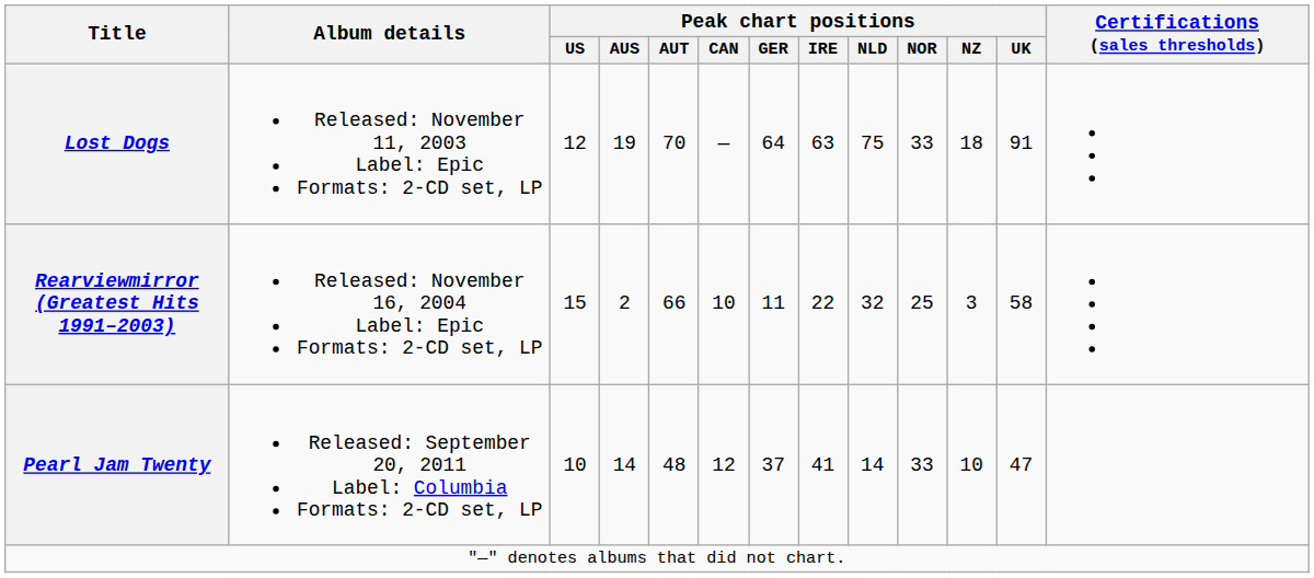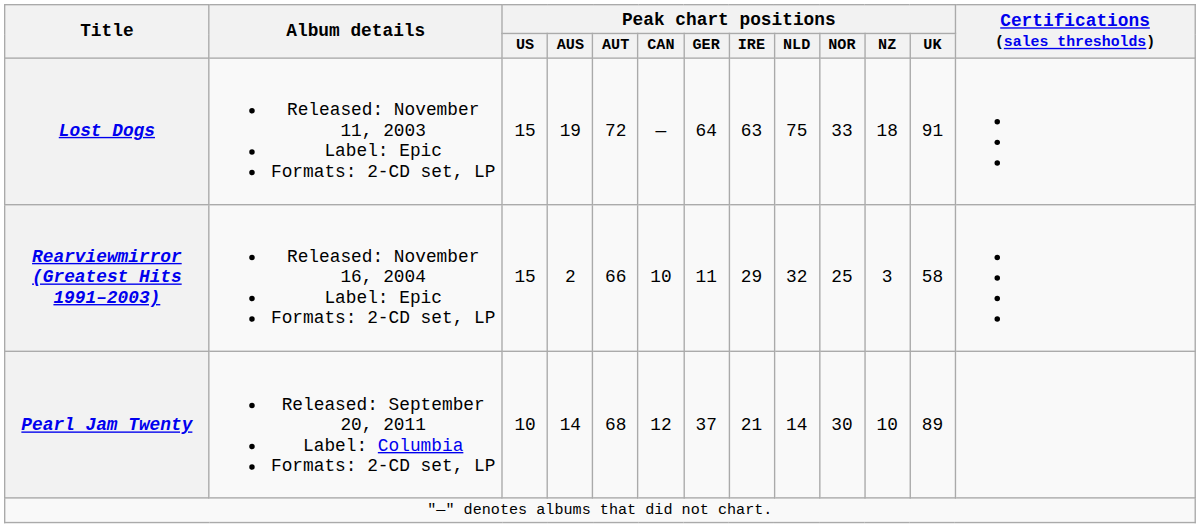 <table class="wikitable plainrowheaders" style="text-align:center;">
 <tr>
 <th scope="col" rowspan="2" style="width:11em;">Title</th>
 <th scope="col" rowspan="2" style="width:16em;">Album details</th>
 <th scope="col" colspan="10">Peak chart positions</th>
 <th scope="col" rowspan="2" style="width:13em;"><a href='#'>Certifications</a><br><small>(<a href='#'>sales thresholds</a>)</small></th>
 </tr>
 <tr>
 <th style="width:2.5em;font-size:85%">US<br></th>
 <th style="width:2.5em;font-size:85%">AUS<br></th>
 <th style="width:2.5em;font-size:85%">AUT<br></th>
 <th style="width:2.5em;font-size:85%">CAN<br></th>
 <th style="width:2.5em;font-size:85%">GER<br></th>
 <th style="width:2.5em;font-size:85%">IRE<br></th>
 <th style="width:2.5em;font-size:85%">NLD<br></th>
 <th style="width:2.5em;font-size:85%">NOR<br></th>
 <th style="width:2.5em;font-size:85%">NZ<br></th>
 <th style="width:2.5em;font-size:85%">UK<br></th>
 </tr>
 <tr>
 <th scope="row"><em><a href='#'>Lost Dogs</a></em></th>
 <td><br><ul><li>Released: November 11, 2003</li><li>Label: Epic</li><li>Formats: 2-CD set, LP</li></ul></td>
-<td>12</td>
+<td>15</td>
 <td>19</td>
-<td>70</td>
+<td>72</td>
 <td>—</td>
 <td>64</td>
 <td>63</td>
 <td>75</td>
 <td>33</td>
 <td>18</td>
 <td>91</td>
 <td><br><ul><li></li><li></li><li></li></ul></td>
 </tr>
 <tr>
 <th scope="row"><em><a href='#'>Rearviewmirror (Greatest Hits 1991–2003)</a></em></th>
 <td><br><ul><li>Released: November 16, 2004</li><li>Label: Epic</li><li>Formats: 2-CD set, LP</li></ul></td>
 <td>15</td>
 <td>2</td>
 <td>66</td>
 <td>10</td>
 <td>11</td>
-<td>22</td>
+<td>29</td>
 <td>32</td>
 <td>25</td>
 <td>3</td>
 <td>58</td>
 <td><br><ul><li></li><li></li><li></li><li></li></ul></td>
 </tr>
 <tr>
 <th scope="row"><em><a href='#'>Pearl Jam Twenty</a></em></th>
 <td><br><ul><li>Released: September 20, 2011</li><li>Label: <a href='#'>Columbia</a></li><li>Formats: 2-CD set, LP</li></ul></td>
 <td>10</td>
 <td>14</td>
-<td>48</td>
+<td>68</td>
 <td>12</td>
 <td>37</td>
-<td>41</td>
+<td>21</td>
 <td>14</td>
-<td>33</td>
+<td>30</td>
 <td>10</td>
-<td>47</td>
+<td>89</td>
 <td></td>
 </tr>
 <tr>
 <td colspan="30" style="font-size: 85%">"—" denotes albums that did not chart.</td>
 </tr>
 </table>
